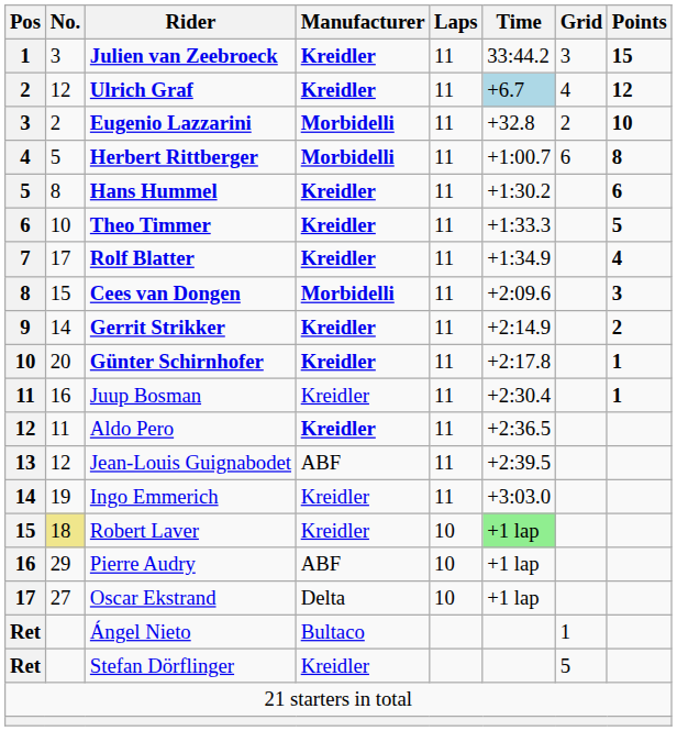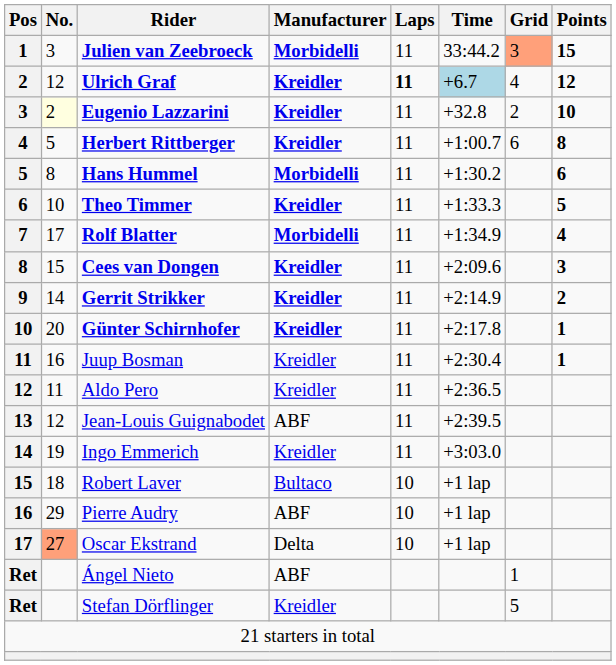 <table class="wikitable" style="font-size: 95%;">
 <tr>
 <th>Pos</th>
 <th>No.</th>
 <th>Rider</th>
 <th>Manufacturer</th>
 <th>Laps</th>
 <th>Time</th>
 <th>Grid</th>
 <th>Points</th>
 </tr>
 <tr>
 <th>1</th>
 <td>3</td>
 <td> <strong><a href='#'>Julien van Zeebroeck</a></strong></td>
-<td><strong><a href='#'>Kreidler</a></strong></td>
+<td><strong><a href='#'>Morbidelli</a></strong></td>
 <td>11</td>
 <td>33:44.2</td>
-<td>3</td>
+<td style="background: lightsalmon;">3</td>
 <td><strong>15</strong></td>
 </tr>
 <tr>
 <th>2</th>
 <td>12</td>
 <td> <strong><a href='#'>Ulrich Graf</a></strong></td>
 <td><strong><a href='#'>Kreidler</a></strong></td>
-<td>11</td>
+<td><strong>11</strong></td>
 <td style="background: lightblue;">+6.7</td>
 <td>4</td>
 <td><strong>12</strong></td>
 </tr>
 <tr>
 <th>3</th>
-<td>2</td>
+<td style="background: lightyellow;">2</td>
 <td> <strong><a href='#'>Eugenio Lazzarini</a></strong></td>
-<td><strong><a href='#'>Morbidelli</a></strong></td>
+<td><strong><a href='#'>Kreidler</a></strong></td>
 <td>11</td>
 <td>+32.8</td>
 <td>2</td>
 <td><strong>10</strong></td>
 </tr>
 <tr>
 <th>4</th>
 <td>5</td>
 <td> <strong><a href='#'>Herbert Rittberger</a></strong></td>
-<td><strong><a href='#'>Morbidelli</a></strong></td>
+<td><strong><a href='#'>Kreidler</a></strong></td>
 <td>11</td>
 <td>+1:00.7</td>
 <td>6</td>
 <td><strong>8</strong></td>
 </tr>
 <tr>
 <th>5</th>
 <td>8</td>
 <td> <strong><a href='#'>Hans Hummel</a></strong></td>
-<td><strong><a href='#'>Kreidler</a></strong></td>
+<td><strong><a href='#'>Morbidelli</a></strong></td>
 <td>11</td>
 <td>+1:30.2</td>
 <td></td>
 <td><strong>6</strong></td>
 </tr>
 <tr>
 <th>6</th>
 <td>10</td>
 <td> <strong><a href='#'>Theo Timmer</a></strong></td>
 <td><strong><a href='#'>Kreidler</a></strong></td>
 <td>11</td>
 <td>+1:33.3</td>
 <td></td>
 <td><strong>5</strong></td>
 </tr>
 <tr>
 <th>7</th>
 <td>17</td>
 <td> <strong><a href='#'>Rolf Blatter</a></strong></td>
-<td><strong><a href='#'>Kreidler</a></strong></td>
+<td><strong><a href='#'>Morbidelli</a></strong></td>
 <td>11</td>
 <td>+1:34.9</td>
 <td></td>
 <td><strong>4</strong></td>
 </tr>
 <tr>
 <th>8</th>
 <td>15</td>
 <td> <strong><a href='#'>Cees van Dongen</a></strong></td>
-<td><strong><a href='#'>Morbidelli</a></strong></td>
+<td><strong><a href='#'>Kreidler</a></strong></td>
 <td>11</td>
 <td>+2:09.6</td>
 <td></td>
 <td><strong>3</strong></td>
 </tr>
 <tr>
 <th>9</th>
 <td>14</td>
 <td> <strong><a href='#'>Gerrit Strikker</a></strong></td>
 <td><strong><a href='#'>Kreidler</a></strong></td>
 <td>11</td>
 <td>+2:14.9</td>
 <td></td>
 <td><strong>2</strong></td>
 </tr>
 <tr>
 <th>10</th>
 <td>20</td>
 <td> <strong><a href='#'>Günter Schirnhofer</a></strong></td>
 <td><strong><a href='#'>Kreidler</a></strong></td>
 <td>11</td>
 <td>+2:17.8</td>
 <td></td>
 <td><strong>1</strong></td>
 </tr>
 <tr>
 <th>11</th>
 <td>16</td>
 <td> <a href='#'>Juup Bosman</a></td>
 <td><a href='#'>Kreidler</a></td>
 <td>11</td>
 <td>+2:30.4</td>
 <td></td>
 <td><strong>1</strong></td>
 </tr>
 <tr>
 <th>12</th>
 <td>11</td>
 <td> <a href='#'>Aldo Pero</a></td>
-<td><strong><a href='#'>Kreidler</a></strong></td>
+<td><a href='#'>Kreidler</a></td>
 <td>11</td>
 <td>+2:36.5</td>
 <td></td>
 <td></td>
 </tr>
 <tr>
 <th>13</th>
 <td>12</td>
 <td> <a href='#'>Jean-Louis Guignabodet</a></td>
 <td>ABF</td>
 <td>11</td>
 <td>+2:39.5</td>
 <td></td>
 <td></td>
 </tr>
 <tr>
 <th>14</th>
 <td>19</td>
 <td> <a href='#'>Ingo Emmerich</a></td>
 <td><a href='#'>Kreidler</a></td>
 <td>11</td>
 <td>+3:03.0</td>
 <td></td>
 <td></td>
 </tr>
 <tr>
 <th>15</th>
-<td style="background: khaki;">18</td>
+<td>18</td>
 <td> <a href='#'>Robert Laver</a></td>
-<td><a href='#'>Kreidler</a></td>
+<td><a href='#'>Bultaco</a></td>
 <td>10</td>
-<td style="background: lightgreen;">+1 lap</td>
+<td>+1 lap</td>
 <td></td>
 <td></td>
 </tr>
 <tr>
 <th>16</th>
 <td>29</td>
 <td> <a href='#'>Pierre Audry</a></td>
 <td>ABF</td>
 <td>10</td>
 <td>+1 lap</td>
 <td></td>
 <td></td>
 </tr>
 <tr>
 <th>17</th>
-<td>27</td>
+<td style="background: lightsalmon;">27</td>
 <td> <a href='#'>Oscar Ekstrand</a></td>
 <td>Delta</td>
 <td>10</td>
 <td>+1 lap</td>
 <td></td>
 <td></td>
 </tr>
 <tr>
 <th>Ret</th>
 <td></td>
 <td> <a href='#'>Ángel Nieto</a></td>
-<td><a href='#'>Bultaco</a></td>
+<td>ABF</td>
 <td></td>
 <td></td>
 <td>1</td>
 <td></td>
 </tr>
 <tr>
 <th>Ret</th>
 <td></td>
 <td> <a href='#'>Stefan Dörflinger</a></td>
 <td><a href='#'>Kreidler</a></td>
 <td></td>
 <td></td>
 <td>5</td>
 <td></td>
 </tr>
 <tr>
 <td colspan=8 align=center>21 starters in total</td>
 </tr>
 <tr>
 <th colspan=8></th>
 </tr>
 </table>
